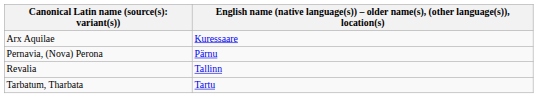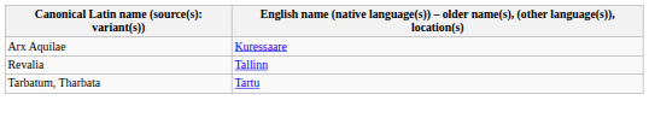 <table class="wikitable">
 <tr>
 <th>Canonical Latin name (source(s): variant(s))</th>
 <th>English name (native language(s)) – older name(s), (other language(s)), location(s)</th>
 </tr>
 <tr>
 <td>Arx  Aquilae</td>
 <td><a href='#'>Kuressaare</a></td>
 </tr>
 <tr>
-<td>Pernavia, (Nova) Perona</td>
-<td><a href='#'>Pärnu</a></td>
-</tr>
-<tr>
 <td>Revalia</td>
 <td><a href='#'>Tallinn</a></td>
 </tr>
 <tr>
 <td>Tarbatum, Tharbata</td>
 <td><a href='#'>Tartu</a></td>
 </tr>
 </table>
